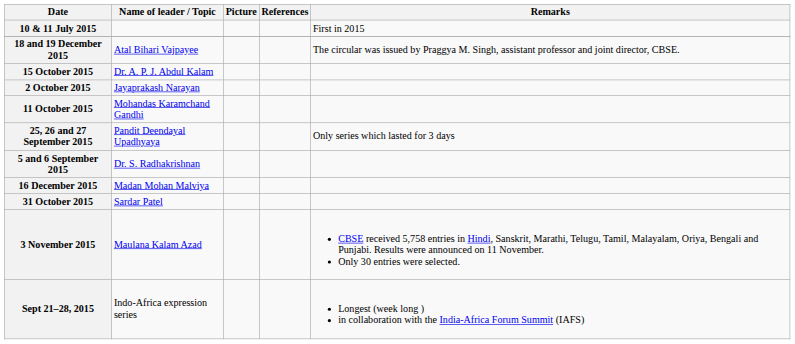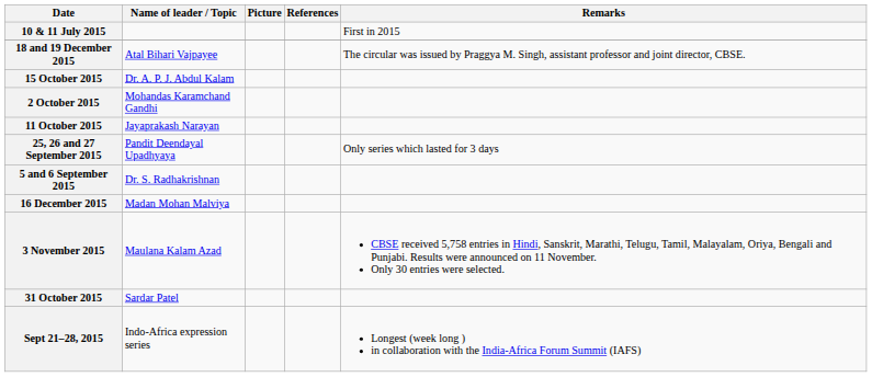 <table class="wikitable">
 <tr>
 <th>Date</th>
 <th>Name of leader / Topic</th>
 <th>Picture</th>
 <th>References</th>
 <th>Remarks</th>
 </tr>
 <tr>
 <th>10 & 11 July 2015</th>
 <td></td>
 <td></td>
 <td></td>
 <td>First in 2015</td>
 </tr>
 <tr>
 </tr>
 <tr>
 <th>18 and 19 December 2015</th>
 <td><a href='#'>Atal Bihari Vajpayee</a></td>
 <td></td>
 <td></td>
 <td>The circular was issued by Praggya M. Singh, assistant professor and joint director, CBSE.</td>
 </tr>
 <tr>
 <th>15 October 2015</th>
 <td><a href='#'>Dr. A. P. J. Abdul Kalam</a></td>
 <td></td>
 <td></td>
 <td></td>
 </tr>
 <tr>
 <th>2 October 2015</th>
-<td><a href='#'>Jayaprakash Narayan</a></td>
+<td><a href='#'>Mohandas Karamchand Gandhi</a></td>
 <td></td>
 <td></td>
 <td></td>
 </tr>
 <tr>
 <th>11 October 2015</th>
-<td><a href='#'>Mohandas Karamchand Gandhi</a></td>
+<td><a href='#'>Jayaprakash Narayan</a></td>
 <td></td>
 <td></td>
 <td></td>
 </tr>
 <tr>
 <th>25, 26 and 27 September 2015</th>
 <td><a href='#'>Pandit Deendayal Upadhyaya</a></td>
 <td></td>
 <td></td>
 <td>Only series which lasted for 3 days</td>
 </tr>
 <tr>
 <th>5 and 6 September 2015</th>
 <td><a href='#'>Dr. S. Radhakrishnan</a></td>
 <td></td>
 <td></td>
 <td></td>
 </tr>
 <tr>
 <th>16 December 2015</th>
 <td><a href='#'>Madan Mohan Malviya</a></td>
 <td></td>
 <td></td>
 <td></td>
 </tr>
 <tr>
+<th>3 November 2015</th>
+<td><a href='#'>Maulana Kalam Azad</a></td>
+<td></td>
+<td></td>
+<td><br><ul><li><a href='#'>CBSE</a> received 5,758 entries in <a href='#'>Hindi</a>, Sanskrit, Marathi, Telugu, Tamil, Malayalam, Oriya, Bengali and Punjabi. Results were announced on 11 November.</li><li>Only 30 entries were selected.</li></ul></td>
+</tr>
+<tr>
 <th>31 October 2015</th>
 <td><a href='#'>Sardar Patel</a></td>
 <td></td>
 <td></td>
 <td></td>
-</tr>
-<tr>
-<th>3 November 2015</th>
-<td><a href='#'>Maulana Kalam Azad</a></td>
-<td></td>
-<td></td>
-<td><br><ul><li><a href='#'>CBSE</a> received 5,758 entries in <a href='#'>Hindi</a>, Sanskrit, Marathi, Telugu, Tamil, Malayalam, Oriya, Bengali and Punjabi. Results were announced on 11 November.</li><li>Only 30 entries were selected.</li></ul></td>
 </tr>
 <tr>
 <th>Sept 21–28, 2015</th>
 <td>Indo-Africa expression series</td>
 <td></td>
 <td></td>
 <td><br><ul><li>Longest (week long )</li><li>in collaboration with the <a href='#'>India-Africa Forum Summit</a> (IAFS)</li></ul></td>
 </tr>
 </table>
